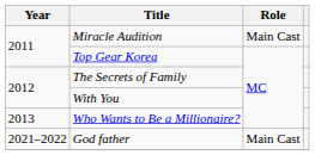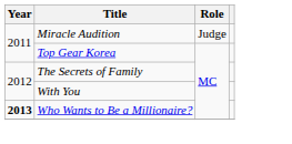 <table class="wikitable">
 <tr>
 <th>Year</th>
 <th>Title</th>
 <th>Role</th>
 <th scope="col" class="unsortable"></th>
 </tr>
 <tr>
 <td rowspan=2>2011</td>
 <td><em>Miracle Audition</em></td>
-<td>Main Cast</td>
+<td>Judge</td>
 <td></td>
 </tr>
 <tr>
 <td><em><a href='#'>Top Gear Korea</a></em></td>
 <td rowspan="4"><a href='#'>MC</a></td>
 <td></td>
 </tr>
 <tr>
 <td rowspan=2>2012</td>
 <td><em>The Secrets of Family</em></td>
 <td></td>
 </tr>
 <tr>
 <td><em>With You</em> </td>
 <td></td>
 </tr>
 <tr>
-<td>2013</td>
+<td><strong>2013</strong></td>
 <td><em><a href='#'>Who Wants to Be a Millionaire?</a></em></td>
-<td></td>
-</tr>
-<tr>
-<td>2021–2022</td>
-<td><em>God father</em></td>
-<td>Main Cast</td>
 <td></td>
 </tr>
 <tr>
 </tr>
 </table>
